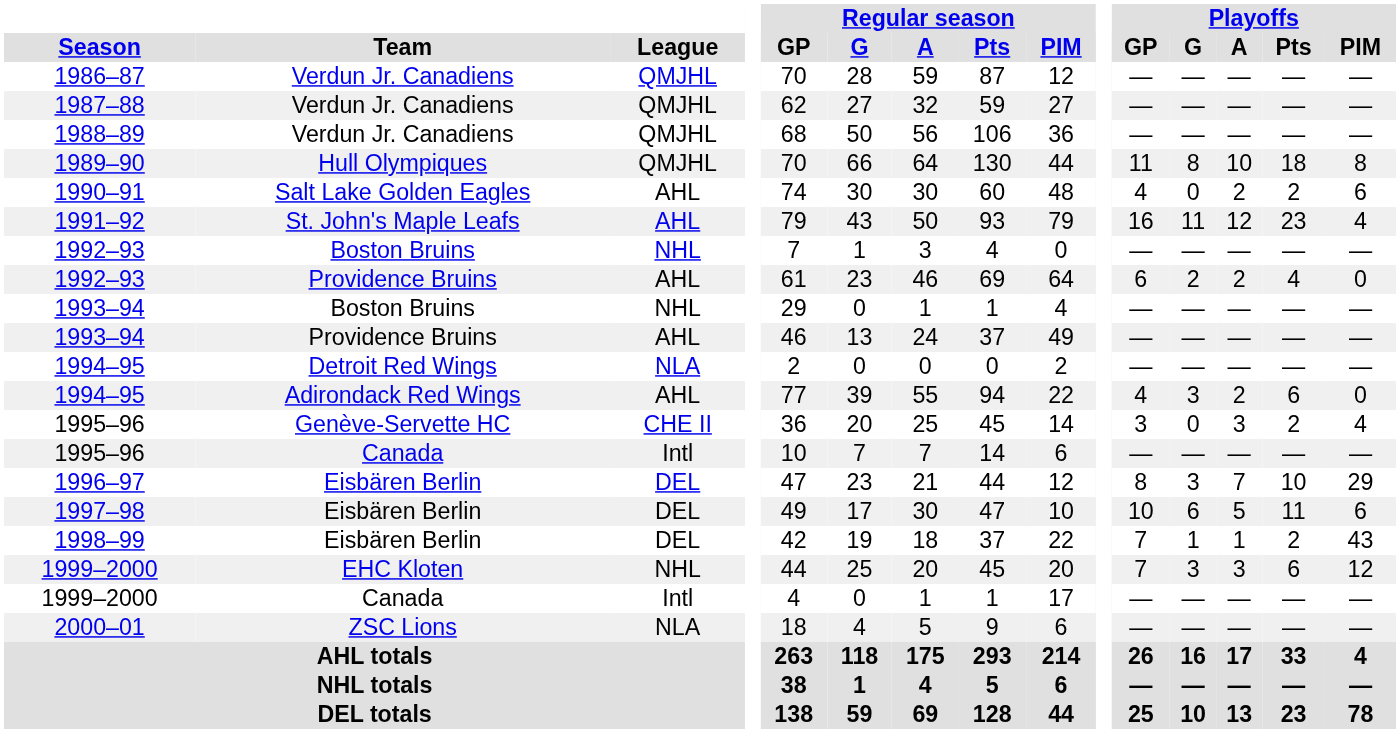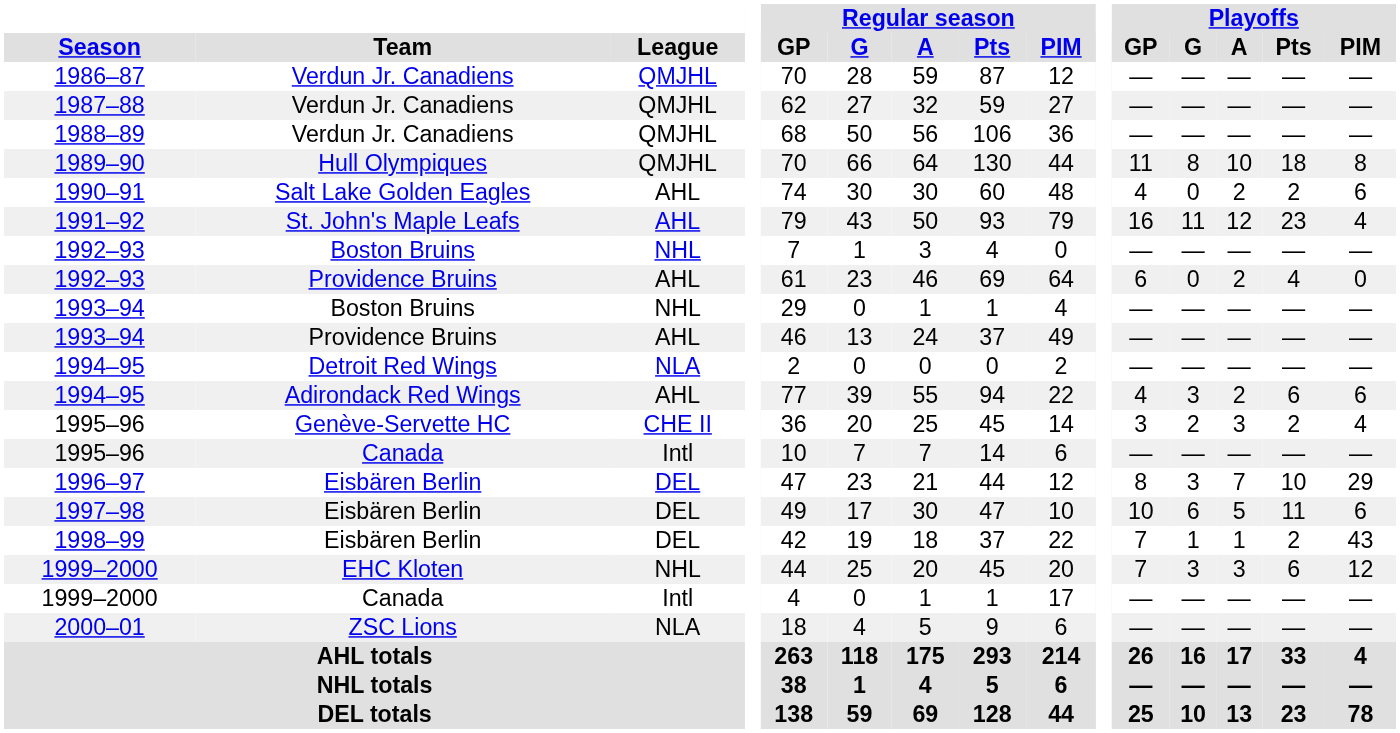 <table border="0" cellpadding="1" cellspacing="0" style="text-align:center; width:60em">
 <tr bgcolor="#e0e0e0">
 <th colspan="3" bgcolor="#ffffff"> </th>
 <th rowspan="99" bgcolor="#ffffff"> </th>
 <th colspan="5"><a href='#'>Regular season</a></th>
 <th rowspan="99" bgcolor="#ffffff"> </th>
 <th colspan="5"><a href='#'>Playoffs</a></th>
 </tr>
 <tr bgcolor="#e0e0e0">
 <th><a href='#'>Season</a></th>
 <th>Team</th>
 <th>League</th>
 <th>GP</th>
 <th><a href='#'>G</a></th>
 <th><a href='#'>A</a></th>
 <th><a href='#'>Pts</a></th>
 <th><a href='#'>PIM</a></th>
 <th>GP</th>
 <th>G</th>
 <th>A</th>
 <th>Pts</th>
 <th>PIM</th>
 </tr>
 <tr>
 <td><a href='#'>1986–87</a></td>
 <td><a href='#'>Verdun Jr. Canadiens</a></td>
 <td><a href='#'>QMJHL</a></td>
 <td>70</td>
 <td>28</td>
 <td>59</td>
 <td>87</td>
 <td>12</td>
 <td>—</td>
 <td>—</td>
 <td>—</td>
 <td>—</td>
 <td>—</td>
 </tr>
 <tr bgcolor="#f0f0f0">
 <td><a href='#'>1987–88</a></td>
 <td>Verdun Jr. Canadiens</td>
 <td>QMJHL</td>
 <td>62</td>
 <td>27</td>
 <td>32</td>
 <td>59</td>
 <td>27</td>
 <td>—</td>
 <td>—</td>
 <td>—</td>
 <td>—</td>
 <td>—</td>
 </tr>
 <tr>
 <td><a href='#'>1988–89</a></td>
 <td>Verdun Jr. Canadiens</td>
 <td>QMJHL</td>
 <td>68</td>
 <td>50</td>
 <td>56</td>
 <td>106</td>
 <td>36</td>
 <td>—</td>
 <td>—</td>
 <td>—</td>
 <td>—</td>
 <td>—</td>
 </tr>
 <tr bgcolor="#f0f0f0">
 <td><a href='#'>1989–90</a></td>
 <td><a href='#'>Hull Olympiques</a></td>
 <td>QMJHL</td>
 <td>70</td>
 <td>66</td>
 <td>64</td>
 <td>130</td>
 <td>44</td>
 <td>11</td>
 <td>8</td>
 <td>10</td>
 <td>18</td>
 <td>8</td>
 </tr>
 <tr>
 <td><a href='#'>1990–91</a></td>
 <td><a href='#'>Salt Lake Golden Eagles</a></td>
 <td>AHL</td>
 <td>74</td>
 <td>30</td>
 <td>30</td>
 <td>60</td>
 <td>48</td>
 <td>4</td>
 <td>0</td>
 <td>2</td>
 <td>2</td>
 <td>6</td>
 </tr>
 <tr bgcolor="#f0f0f0">
 <td><a href='#'>1991–92</a></td>
 <td><a href='#'>St. John's Maple Leafs</a></td>
 <td><a href='#'>AHL</a></td>
 <td>79</td>
 <td>43</td>
 <td>50</td>
 <td>93</td>
 <td>79</td>
 <td>16</td>
 <td>11</td>
 <td>12</td>
 <td>23</td>
 <td>4</td>
 </tr>
 <tr>
 <td><a href='#'>1992–93</a></td>
 <td><a href='#'>Boston Bruins</a></td>
 <td><a href='#'>NHL</a></td>
 <td>7</td>
 <td>1</td>
 <td>3</td>
 <td>4</td>
 <td>0</td>
 <td>—</td>
 <td>—</td>
 <td>—</td>
 <td>—</td>
 <td>—</td>
 </tr>
 <tr bgcolor="#f0f0f0">
 <td><a href='#'>1992–93</a></td>
 <td><a href='#'>Providence Bruins</a></td>
 <td>AHL</td>
 <td>61</td>
 <td>23</td>
 <td>46</td>
 <td>69</td>
 <td>64</td>
 <td>6</td>
-<td>2</td>
+<td>0</td>
 <td>2</td>
 <td>4</td>
 <td>0</td>
 </tr>
 <tr>
 <td><a href='#'>1993–94</a></td>
 <td>Boston Bruins</td>
 <td>NHL</td>
 <td>29</td>
 <td>0</td>
 <td>1</td>
 <td>1</td>
 <td>4</td>
 <td>—</td>
 <td>—</td>
 <td>—</td>
 <td>—</td>
 <td>—</td>
 </tr>
 <tr bgcolor="#f0f0f0">
 <td><a href='#'>1993–94</a></td>
 <td>Providence Bruins</td>
 <td>AHL</td>
 <td>46</td>
 <td>13</td>
 <td>24</td>
 <td>37</td>
 <td>49</td>
 <td>—</td>
 <td>—</td>
 <td>—</td>
 <td>—</td>
 <td>—</td>
 </tr>
 <tr>
 <td><a href='#'>1994–95</a></td>
 <td><a href='#'>Detroit Red Wings</a></td>
 <td><a href='#'>NLA</a></td>
 <td>2</td>
 <td>0</td>
 <td>0</td>
 <td>0</td>
 <td>2</td>
 <td>—</td>
 <td>—</td>
 <td>—</td>
 <td>—</td>
 <td>—</td>
 </tr>
 <tr bgcolor="#f0f0f0">
 <td><a href='#'>1994–95</a></td>
 <td><a href='#'>Adirondack Red Wings</a></td>
 <td>AHL</td>
 <td>77</td>
 <td>39</td>
 <td>55</td>
 <td>94</td>
 <td>22</td>
 <td>4</td>
 <td>3</td>
 <td>2</td>
 <td>6</td>
-<td>0</td>
+<td>6</td>
 </tr>
 <tr>
 <td>1995–96</td>
 <td><a href='#'>Genève-Servette HC</a></td>
 <td><a href='#'>CHE II</a></td>
 <td>36</td>
 <td>20</td>
 <td>25</td>
 <td>45</td>
 <td>14</td>
 <td>3</td>
-<td>0</td>
+<td>2</td>
 <td>3</td>
 <td>2</td>
 <td>4</td>
 </tr>
 <tr bgcolor="#f0f0f0">
 <td>1995–96</td>
 <td><a href='#'>Canada</a></td>
 <td>Intl</td>
 <td>10</td>
 <td>7</td>
 <td>7</td>
 <td>14</td>
 <td>6</td>
 <td>—</td>
 <td>—</td>
 <td>—</td>
 <td>—</td>
 <td>—</td>
 </tr>
 <tr>
 <td><a href='#'>1996–97</a></td>
 <td><a href='#'>Eisbären Berlin</a></td>
 <td><a href='#'>DEL</a></td>
 <td>47</td>
 <td>23</td>
 <td>21</td>
 <td>44</td>
 <td>12</td>
 <td>8</td>
 <td>3</td>
 <td>7</td>
 <td>10</td>
 <td>29</td>
 </tr>
 <tr bgcolor="#f0f0f0">
 <td><a href='#'>1997–98</a></td>
 <td>Eisbären Berlin</td>
 <td>DEL</td>
 <td>49</td>
 <td>17</td>
 <td>30</td>
 <td>47</td>
 <td>10</td>
 <td>10</td>
 <td>6</td>
 <td>5</td>
 <td>11</td>
 <td>6</td>
 </tr>
 <tr>
 <td><a href='#'>1998–99</a></td>
 <td>Eisbären Berlin</td>
 <td>DEL</td>
 <td>42</td>
 <td>19</td>
 <td>18</td>
 <td>37</td>
 <td>22</td>
 <td>7</td>
 <td>1</td>
 <td>1</td>
 <td>2</td>
 <td>43</td>
 </tr>
 <tr bgcolor="#f0f0f0">
 <td><a href='#'>1999–2000</a></td>
 <td><a href='#'>EHC Kloten</a></td>
 <td>NHL</td>
 <td>44</td>
 <td>25</td>
 <td>20</td>
 <td>45</td>
 <td>20</td>
 <td>7</td>
 <td>3</td>
 <td>3</td>
 <td>6</td>
 <td>12</td>
 </tr>
 <tr>
 <td>1999–2000</td>
 <td>Canada</td>
 <td>Intl</td>
 <td>4</td>
 <td>0</td>
 <td>1</td>
 <td>1</td>
 <td>17</td>
 <td>—</td>
 <td>—</td>
 <td>—</td>
 <td>—</td>
 <td>—</td>
 </tr>
 <tr bgcolor="#f0f0f0">
 <td><a href='#'>2000–01</a></td>
 <td><a href='#'>ZSC Lions</a></td>
 <td>NLA</td>
 <td>18</td>
 <td>4</td>
 <td>5</td>
 <td>9</td>
 <td>6</td>
 <td>—</td>
 <td>—</td>
 <td>—</td>
 <td>—</td>
 <td>—</td>
 </tr>
 <tr bgcolor="#e0e0e0">
 <th colspan="3">AHL totals</th>
 <th>263</th>
 <th>118</th>
 <th>175</th>
 <th>293</th>
 <th>214</th>
 <th>26</th>
 <th>16</th>
 <th>17</th>
 <th>33</th>
 <th>4</th>
 </tr>
 <tr bgcolor="#e0e0e0">
 <th colspan="3">NHL totals</th>
 <th>38</th>
 <th>1</th>
 <th>4</th>
 <th>5</th>
 <th>6</th>
 <th>—</th>
 <th>—</th>
 <th>—</th>
 <th>—</th>
 <th>—</th>
 </tr>
 <tr bgcolor="#e0e0e0">
 <th colspan="3">DEL totals</th>
 <th>138</th>
 <th>59</th>
 <th>69</th>
 <th>128</th>
 <th>44</th>
 <th>25</th>
 <th>10</th>
 <th>13</th>
 <th>23</th>
 <th>78</th>
 </tr>
 </table>
